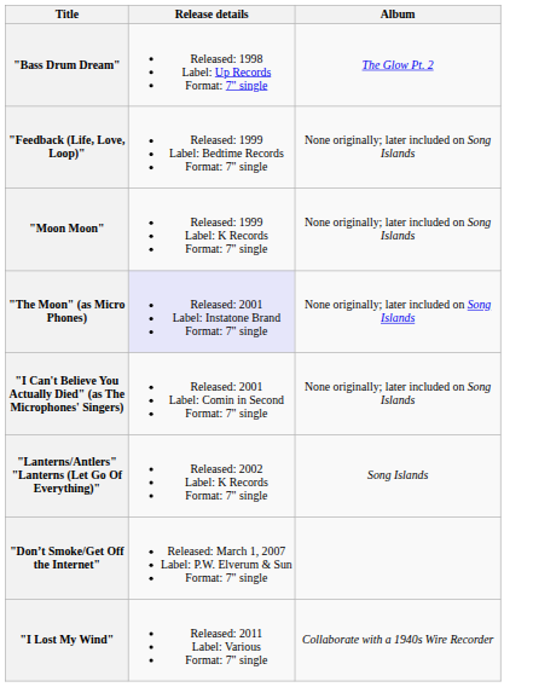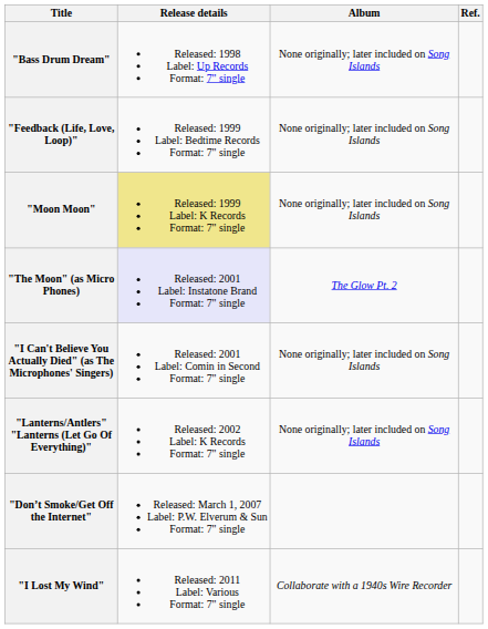 <table class="wikitable plainrowheaders" style="text-align:center">
 <tr>
 <th scope="col" style="width:10em;">Title</th>
 <th scope="col">Release details</th>
 <th scope="col" style="width:17em;">Album</th>
+<th scope="col">Ref.</th>
 </tr>
 <tr>
 <th scope="row">"Bass Drum Dream"</th>
 <td><br><ul><li>Released: 1998</li><li>Label: <a href='#'>Up Records</a></li><li>Format: <a href='#'>7" single</a></li></ul></td>
-<td><em><a href='#'>The Glow Pt. 2</a></em></td>
+<td>None originally; later included on <em><a href='#'>Song Islands</a></em></td>
+<td></td>
 </tr>
 <tr>
 <th scope="row">"Feedback (Life, Love, Loop)"</th>
 <td><br><ul><li>Released: 1999</li><li>Label: Bedtime Records</li><li>Format: 7" single</li></ul></td>
 <td>None originally; later included on <em>Song Islands</em></td>
+<td></td>
 </tr>
 <tr>
 <th scope="row">"Moon Moon"</th>
-<td><br><ul><li>Released: 1999</li><li>Label: K Records</li><li>Format: 7" single</li></ul></td>
+<td style="background: khaki;"><br><ul><li>Released: 1999</li><li>Label: K Records</li><li>Format: 7" single</li></ul></td>
 <td>None originally; later included on <em>Song Islands</em></td>
+<td></td>
 </tr>
 <tr>
 <th scope="row">"The Moon" (as Micro Phones)</th>
 <td style="background: lavender;"><br><ul><li>Released: 2001</li><li>Label: Instatone Brand</li><li>Format: 7" single</li></ul></td>
-<td>None originally; later included on <em><a href='#'>Song Islands</a></em></td>
+<td><em><a href='#'>The Glow Pt. 2</a></em></td>
+<td></td>
 </tr>
 <tr>
 <th scope="row">"I Can't Believe You Actually Died" (as The Microphones' Singers)</th>
 <td><br><ul><li>Released: 2001</li><li>Label: Comin in Second</li><li>Format: 7" single</li></ul></td>
 <td>None originally; later included on <em>Song Islands</em></td>
+<td></td>
 </tr>
 <tr>
 <th scope="row">"Lanterns/Antlers"  "Lanterns (Let Go Of Everything)"</th>
 <td><br><ul><li>Released: 2002</li><li>Label: K Records</li><li>Format: 7" single</li></ul></td>
-<td><em>Song Islands</em></td>
+<td>None originally; later included on <em><a href='#'>Song Islands</a></em></td>
+<td></td>
 </tr>
 <tr>
 <th scope="row">"Don’t Smoke/Get Off the Internet"</th>
 <td><br><ul><li>Released: March 1, 2007</li><li>Label: P.W. Elverum & Sun</li><li>Format: 7" single</li></ul></td>
+<td></td>
 <td></td>
 </tr>
 <tr>
 <th scope="row">"I Lost My Wind"</th>
 <td><br><ul><li>Released: 2011</li><li>Label: Various</li><li>Format: 7" single</li></ul></td>
 <td><em>Collaborate with a 1940s Wire Recorder</em></td>
+<td></td>
 </tr>
 </table>
